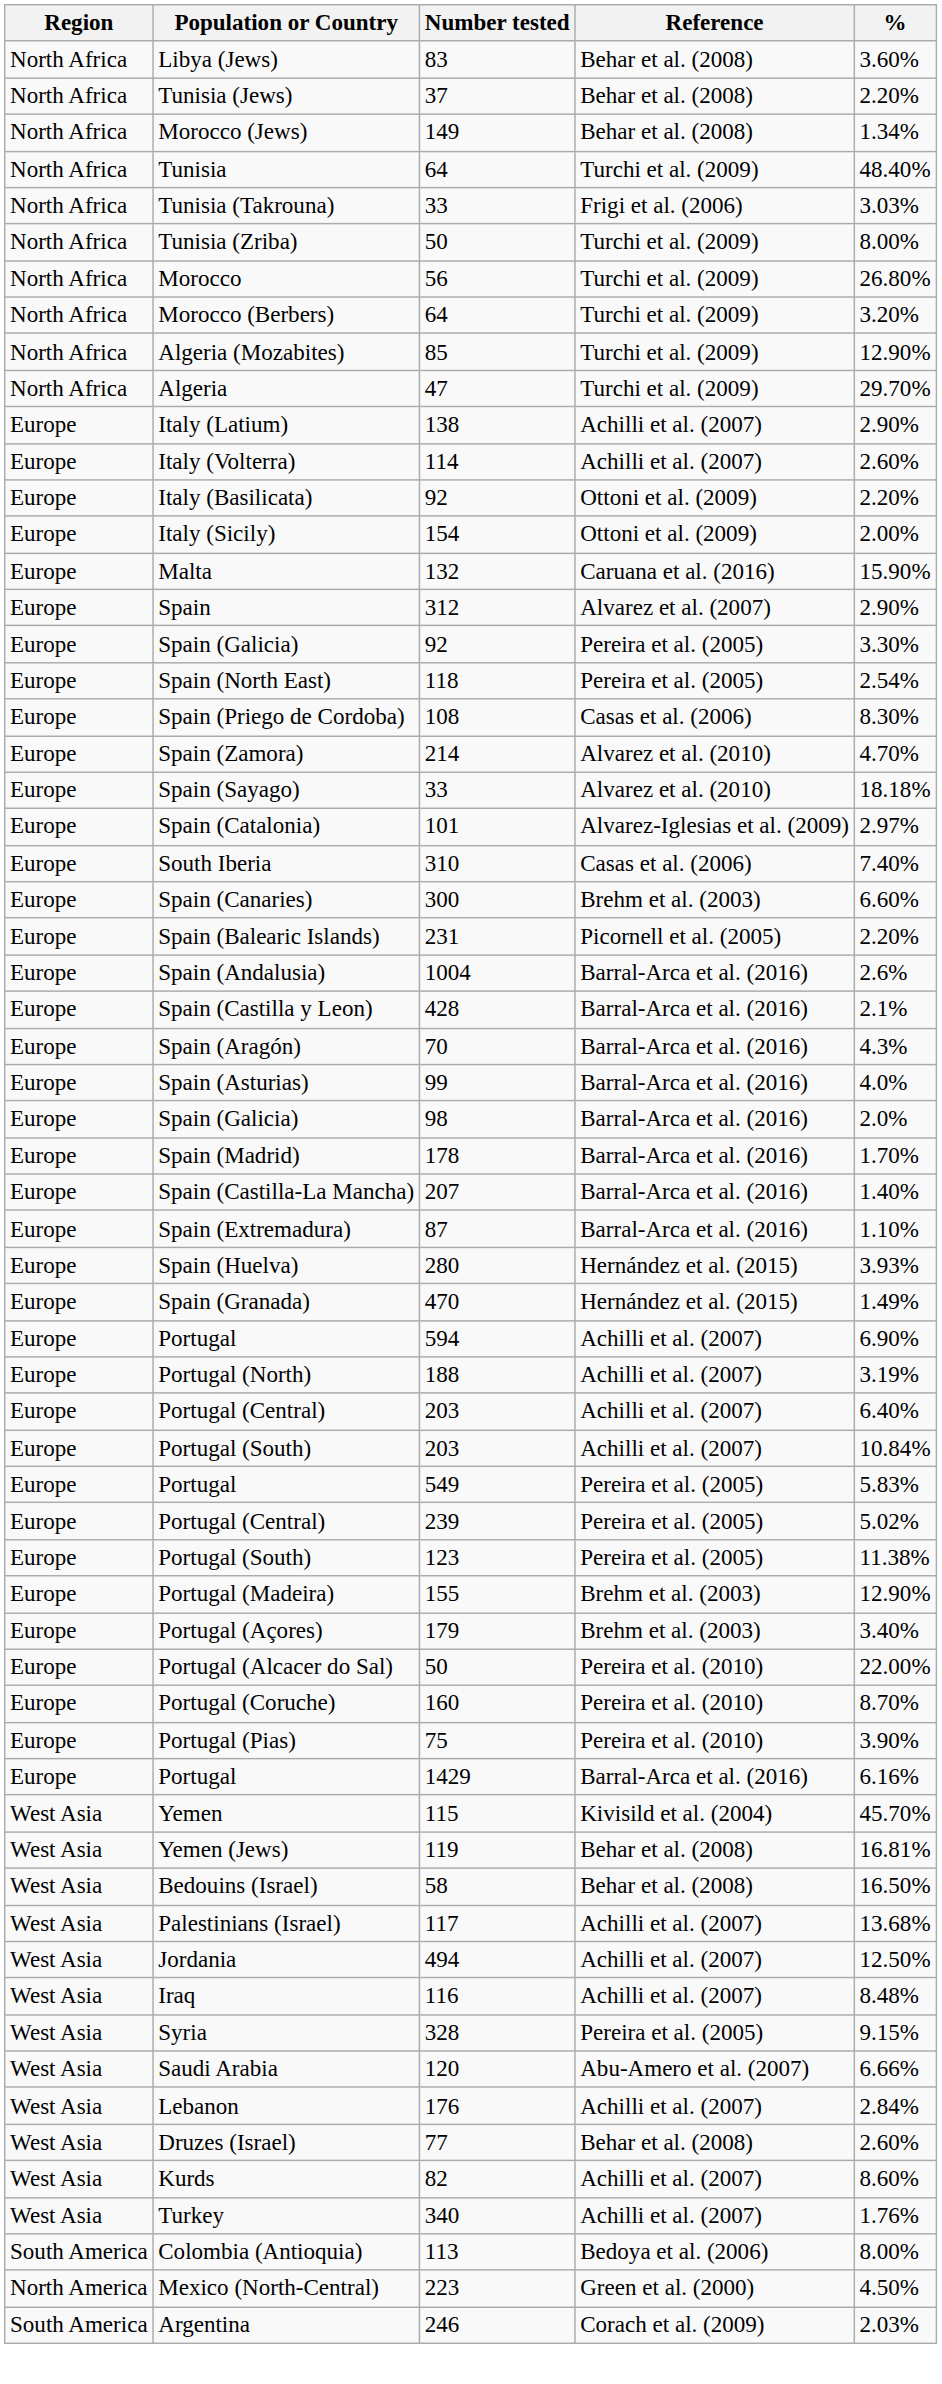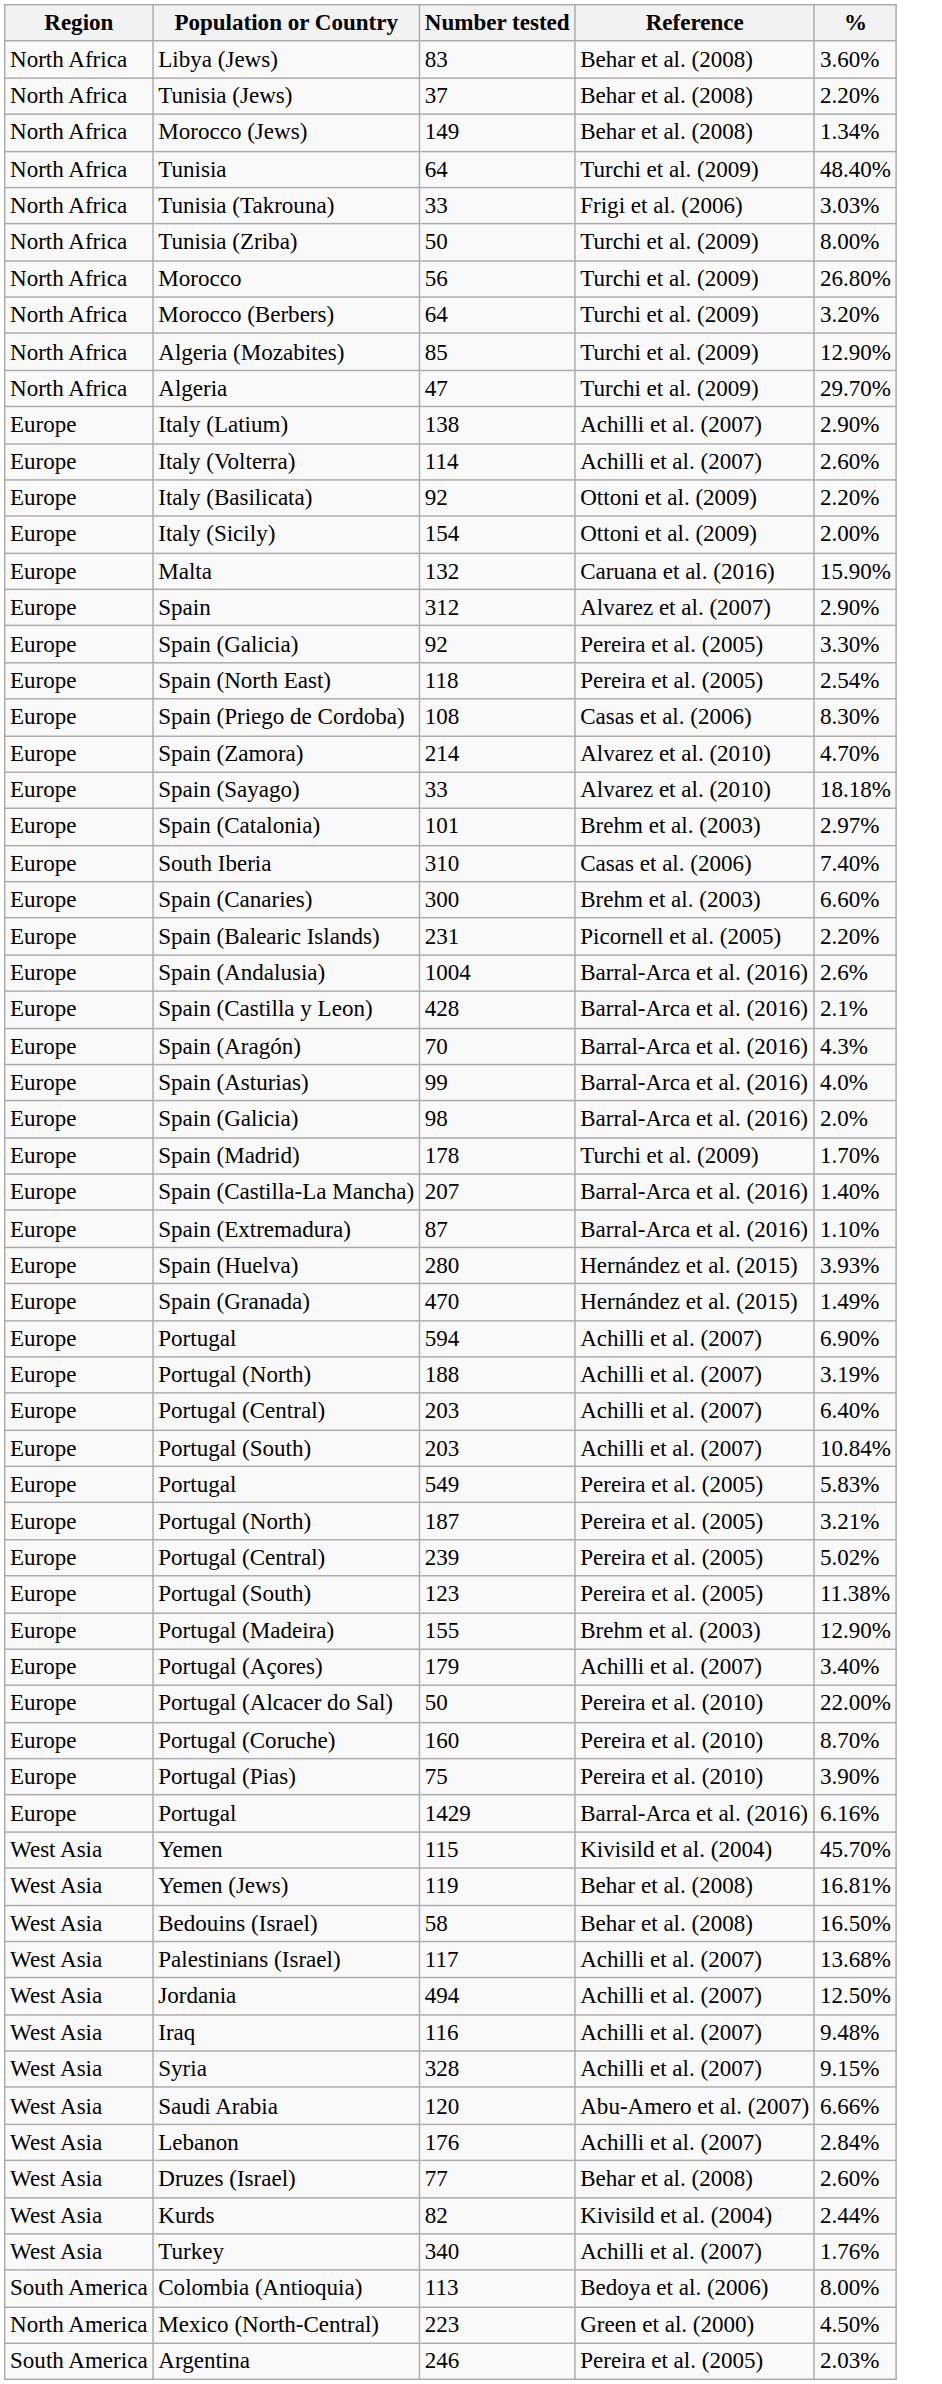 <table class="wikitable sortable">
 <tr>
 <th>Region</th>
 <th>Population or Country</th>
 <th>Number tested</th>
 <th>Reference</th>
 <th>%</th>
 </tr>
 <tr>
 <td>North Africa</td>
 <td>Libya (Jews)</td>
 <td>83</td>
 <td>Behar et al. (2008)</td>
 <td>3.60%</td>
 </tr>
 <tr>
 <td>North Africa</td>
 <td>Tunisia (Jews)</td>
 <td>37</td>
 <td>Behar et al. (2008)</td>
 <td>2.20%</td>
 </tr>
 <tr>
 <td>North Africa</td>
 <td>Morocco (Jews)</td>
 <td>149</td>
 <td>Behar et al. (2008)</td>
 <td>1.34%</td>
 </tr>
 <tr>
 <td>North Africa</td>
 <td>Tunisia</td>
 <td>64</td>
 <td>Turchi et al. (2009)</td>
 <td>48.40%</td>
 </tr>
 <tr>
 <td>North Africa</td>
 <td>Tunisia (Takrouna)</td>
 <td>33</td>
 <td>Frigi et al. (2006)</td>
 <td>3.03%</td>
 </tr>
 <tr>
 <td>North Africa</td>
 <td>Tunisia (Zriba)</td>
 <td>50</td>
 <td>Turchi et al. (2009)</td>
 <td>8.00%</td>
 </tr>
 <tr>
 <td>North Africa</td>
 <td>Morocco</td>
 <td>56</td>
 <td>Turchi et al. (2009)</td>
 <td>26.80%</td>
 </tr>
 <tr>
 <td>North Africa</td>
 <td>Morocco (Berbers)</td>
 <td>64</td>
 <td>Turchi et al. (2009)</td>
 <td>3.20%</td>
 </tr>
 <tr>
 <td>North Africa</td>
 <td>Algeria (Mozabites)</td>
 <td>85</td>
 <td>Turchi et al. (2009)</td>
 <td>12.90%</td>
 </tr>
 <tr>
 <td>North Africa</td>
 <td>Algeria</td>
 <td>47</td>
 <td>Turchi et al. (2009)</td>
 <td>29.70%</td>
 </tr>
 <tr>
 <td>Europe</td>
 <td>Italy (Latium)</td>
 <td>138</td>
 <td>Achilli et al. (2007)</td>
 <td>2.90%</td>
 </tr>
 <tr>
 <td>Europe</td>
 <td>Italy (Volterra)</td>
 <td>114</td>
 <td>Achilli et al. (2007)</td>
 <td>2.60%</td>
 </tr>
 <tr>
 <td>Europe</td>
 <td>Italy (Basilicata)</td>
 <td>92</td>
 <td>Ottoni et al. (2009)</td>
 <td>2.20%</td>
 </tr>
 <tr>
 <td>Europe</td>
 <td>Italy (Sicily)</td>
 <td>154</td>
 <td>Ottoni et al. (2009)</td>
 <td>2.00%</td>
 </tr>
 <tr>
 <td>Europe</td>
 <td>Malta</td>
 <td>132</td>
 <td>Caruana et al. (2016)</td>
 <td>15.90%</td>
 </tr>
 <tr>
 <td>Europe</td>
 <td>Spain</td>
 <td>312</td>
 <td>Alvarez et al. (2007)</td>
 <td>2.90%</td>
 </tr>
 <tr>
 <td>Europe</td>
 <td>Spain (Galicia)</td>
 <td>92</td>
 <td>Pereira et al. (2005)</td>
 <td>3.30%</td>
 </tr>
 <tr>
 <td>Europe</td>
 <td>Spain (North East)</td>
 <td>118</td>
 <td>Pereira et al. (2005)</td>
 <td>2.54%</td>
 </tr>
 <tr>
 <td>Europe</td>
 <td>Spain (Priego de Cordoba)</td>
 <td>108</td>
 <td>Casas et al. (2006)</td>
 <td>8.30%</td>
 </tr>
 <tr>
 <td>Europe</td>
 <td>Spain (Zamora)</td>
 <td>214</td>
 <td>Alvarez et al. (2010)</td>
 <td>4.70%</td>
 </tr>
 <tr>
 <td>Europe</td>
 <td>Spain (Sayago)</td>
 <td>33</td>
 <td>Alvarez et al. (2010)</td>
 <td>18.18%</td>
 </tr>
 <tr>
 <td>Europe</td>
 <td>Spain (Catalonia)</td>
 <td>101</td>
-<td>Alvarez-Iglesias et al. (2009)</td>
+<td>Brehm et al. (2003)</td>
 <td>2.97%</td>
 </tr>
 <tr>
 <td>Europe</td>
 <td>South Iberia</td>
 <td>310</td>
 <td>Casas et al. (2006)</td>
 <td>7.40%</td>
 </tr>
 <tr>
 <td>Europe</td>
 <td>Spain (Canaries)</td>
 <td>300</td>
 <td>Brehm et al. (2003)</td>
 <td>6.60%</td>
 </tr>
 <tr>
 <td>Europe</td>
 <td>Spain (Balearic Islands)</td>
 <td>231</td>
 <td>Picornell et al. (2005)</td>
 <td>2.20%</td>
 </tr>
 <tr>
 <td>Europe</td>
 <td>Spain (Andalusia)</td>
 <td>1004</td>
 <td>Barral-Arca et al. (2016)</td>
 <td>2.6%</td>
 </tr>
 <tr>
 <td>Europe</td>
 <td>Spain (Castilla y Leon)</td>
 <td>428</td>
 <td>Barral-Arca et al. (2016)</td>
 <td>2.1%</td>
 </tr>
 <tr>
 <td>Europe</td>
 <td>Spain (Aragón)</td>
 <td>70</td>
 <td>Barral-Arca et al. (2016)</td>
 <td>4.3%</td>
 </tr>
 <tr>
 <td>Europe</td>
 <td>Spain (Asturias)</td>
 <td>99</td>
 <td>Barral-Arca et al. (2016)</td>
 <td>4.0%</td>
 </tr>
 <tr>
 <td>Europe</td>
 <td>Spain (Galicia)</td>
 <td>98</td>
 <td>Barral-Arca et al. (2016)</td>
 <td>2.0%</td>
 </tr>
 <tr>
 <td>Europe</td>
 <td>Spain (Madrid)</td>
 <td>178</td>
-<td>Barral-Arca et al. (2016)</td>
+<td>Turchi et al. (2009)</td>
 <td>1.70%</td>
 </tr>
 <tr>
 <td>Europe</td>
 <td>Spain (Castilla-La Mancha)</td>
 <td>207</td>
 <td>Barral-Arca et al. (2016)</td>
 <td>1.40%</td>
 </tr>
 <tr>
 <td>Europe</td>
 <td>Spain (Extremadura)</td>
 <td>87</td>
 <td>Barral-Arca et al. (2016)</td>
 <td>1.10%</td>
 </tr>
 <tr>
 <td>Europe</td>
 <td>Spain (Huelva)</td>
 <td>280</td>
 <td>Hernández et al. (2015)</td>
 <td>3.93%</td>
 </tr>
 <tr>
 <td>Europe</td>
 <td>Spain (Granada)</td>
 <td>470</td>
 <td>Hernández et al. (2015)</td>
 <td>1.49%</td>
 </tr>
 <tr>
 <td>Europe</td>
 <td>Portugal</td>
 <td>594</td>
 <td>Achilli et al. (2007)</td>
 <td>6.90%</td>
 </tr>
 <tr>
 <td>Europe</td>
 <td>Portugal (North)</td>
 <td>188</td>
 <td>Achilli et al. (2007)</td>
 <td>3.19%</td>
 </tr>
 <tr>
 <td>Europe</td>
 <td>Portugal (Central)</td>
 <td>203</td>
 <td>Achilli et al. (2007)</td>
 <td>6.40%</td>
 </tr>
 <tr>
 <td>Europe</td>
 <td>Portugal (South)</td>
 <td>203</td>
 <td>Achilli et al. (2007)</td>
 <td>10.84%</td>
 </tr>
 <tr>
 <td>Europe</td>
 <td>Portugal</td>
 <td>549</td>
 <td>Pereira et al. (2005)</td>
 <td>5.83%</td>
 </tr>
 <tr>
 <td>Europe</td>
+<td>Portugal (North)</td>
+<td>187</td>
+<td>Pereira et al. (2005)</td>
+<td>3.21%</td>
+</tr>
+<tr>
+<td>Europe</td>
 <td>Portugal (Central)</td>
 <td>239</td>
 <td>Pereira et al. (2005)</td>
 <td>5.02%</td>
 </tr>
 <tr>
 <td>Europe</td>
 <td>Portugal (South)</td>
 <td>123</td>
 <td>Pereira et al. (2005)</td>
 <td>11.38%</td>
 </tr>
 <tr>
 <td>Europe</td>
 <td>Portugal (Madeira)</td>
 <td>155</td>
 <td>Brehm et al. (2003)</td>
 <td>12.90%</td>
 </tr>
 <tr>
 <td>Europe</td>
 <td>Portugal (Açores)</td>
 <td>179</td>
-<td>Brehm et al. (2003)</td>
+<td>Achilli et al. (2007)</td>
 <td>3.40%</td>
 </tr>
 <tr>
 <td>Europe</td>
 <td>Portugal (Alcacer do Sal)</td>
 <td>50</td>
 <td>Pereira et al. (2010)</td>
 <td>22.00%</td>
 </tr>
 <tr>
 <td>Europe</td>
 <td>Portugal (Coruche)</td>
 <td>160</td>
 <td>Pereira et al. (2010)</td>
 <td>8.70%</td>
 </tr>
 <tr>
 <td>Europe</td>
 <td>Portugal (Pias)</td>
 <td>75</td>
 <td>Pereira et al. (2010)</td>
 <td>3.90%</td>
 </tr>
 <tr>
 <td>Europe</td>
 <td>Portugal</td>
 <td>1429</td>
 <td>Barral-Arca et al. (2016)</td>
 <td>6.16%</td>
 </tr>
 <tr>
 <td>West Asia</td>
 <td>Yemen</td>
 <td>115</td>
 <td>Kivisild et al. (2004)</td>
 <td>45.70%</td>
 </tr>
 <tr>
 <td>West Asia</td>
 <td>Yemen (Jews)</td>
 <td>119</td>
 <td>Behar et al. (2008)</td>
 <td>16.81%</td>
 </tr>
 <tr>
 <td>West Asia</td>
 <td>Bedouins (Israel)</td>
 <td>58</td>
 <td>Behar et al. (2008)</td>
 <td>16.50%</td>
 </tr>
 <tr>
 <td>West Asia</td>
 <td>Palestinians (Israel)</td>
 <td>117</td>
 <td>Achilli et al. (2007)</td>
 <td>13.68%</td>
 </tr>
 <tr>
 <td>West Asia</td>
 <td>Jordania</td>
 <td>494</td>
 <td>Achilli et al. (2007)</td>
 <td>12.50%</td>
 </tr>
 <tr>
 <td>West Asia</td>
 <td>Iraq</td>
 <td>116</td>
 <td>Achilli et al. (2007)</td>
-<td>8.48%</td>
+<td>9.48%</td>
 </tr>
 <tr>
 <td>West Asia</td>
 <td>Syria</td>
 <td>328</td>
-<td>Pereira et al. (2005)</td>
+<td>Achilli et al. (2007)</td>
 <td>9.15%</td>
 </tr>
 <tr>
 <td>West Asia</td>
 <td>Saudi Arabia</td>
 <td>120</td>
 <td>Abu-Amero et al. (2007)</td>
 <td>6.66%</td>
 </tr>
 <tr>
 <td>West Asia</td>
 <td>Lebanon</td>
 <td>176</td>
 <td>Achilli et al. (2007)</td>
 <td>2.84%</td>
 </tr>
 <tr>
 <td>West Asia</td>
 <td>Druzes (Israel)</td>
 <td>77</td>
 <td>Behar et al. (2008)</td>
 <td>2.60%</td>
 </tr>
 <tr>
 <td>West Asia</td>
 <td>Kurds</td>
 <td>82</td>
-<td>Achilli et al. (2007)</td>
-<td>8.60%</td>
+<td>Kivisild et al. (2004)</td>
+<td>2.44%</td>
 </tr>
 <tr>
 <td>West Asia</td>
 <td>Turkey</td>
 <td>340</td>
 <td>Achilli et al. (2007)</td>
 <td>1.76%</td>
 </tr>
 <tr>
 <td>South America</td>
 <td>Colombia (Antioquia)</td>
 <td>113</td>
 <td>Bedoya et al. (2006)</td>
 <td>8.00%</td>
 </tr>
 <tr>
 <td>North America</td>
 <td>Mexico (North-Central)</td>
 <td>223</td>
 <td>Green et al. (2000)</td>
 <td>4.50%</td>
 </tr>
 <tr>
 <td>South America</td>
 <td>Argentina</td>
 <td>246</td>
-<td>Corach et al. (2009)</td>
+<td>Pereira et al. (2005)</td>
 <td>2.03%</td>
 </tr>
 </table>
